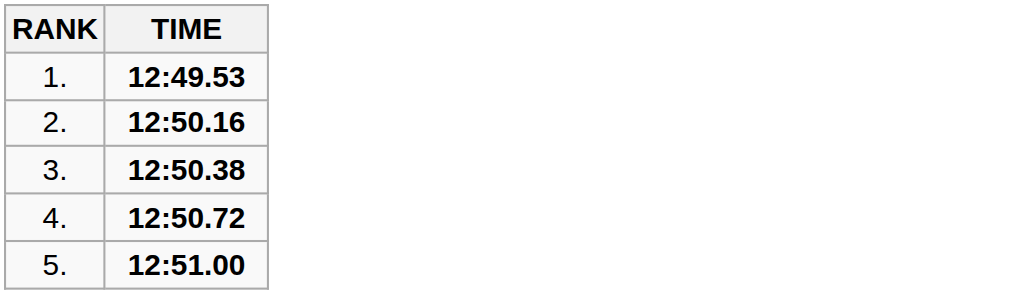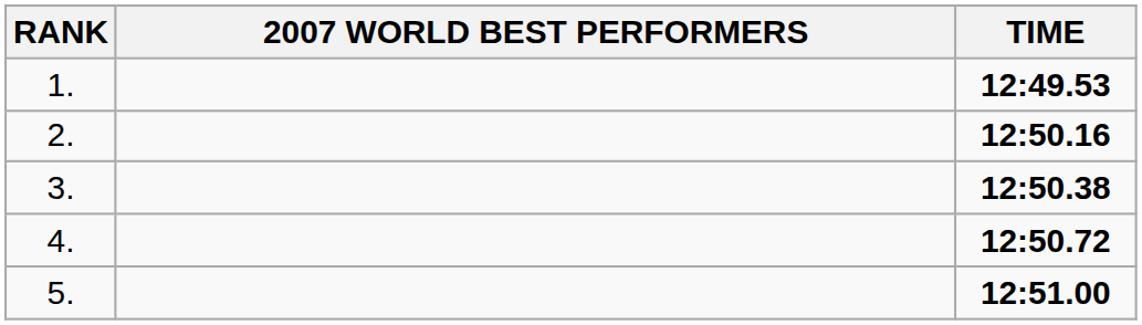 <table class="wikitable" style="border-collapse: collapse; font-size: 90%;">
 <tr>
 <th>RANK</th>
+<th align="center" style="width: 25em">2007 WORLD BEST PERFORMERS</th>
 <th align="center" style="width: 5em">TIME</th>
 </tr>
 <tr>
 <td align="center">1.</td>
+<td></td>
 <td align="center"><strong>12:49.53</strong></td>
 </tr>
 <tr>
 <td align="center">2.</td>
+<td></td>
 <td align="center"><strong>12:50.16</strong></td>
 </tr>
 <tr>
 <td align="center">3.</td>
+<td></td>
 <td align="center"><strong>12:50.38</strong></td>
 </tr>
 <tr>
 <td align="center">4.</td>
+<td></td>
 <td align="center"><strong>12:50.72</strong></td>
 </tr>
 <tr>
 <td align="center">5.</td>
+<td></td>
 <td align="center"><strong>12:51.00</strong></td>
 </tr>
 </table>
